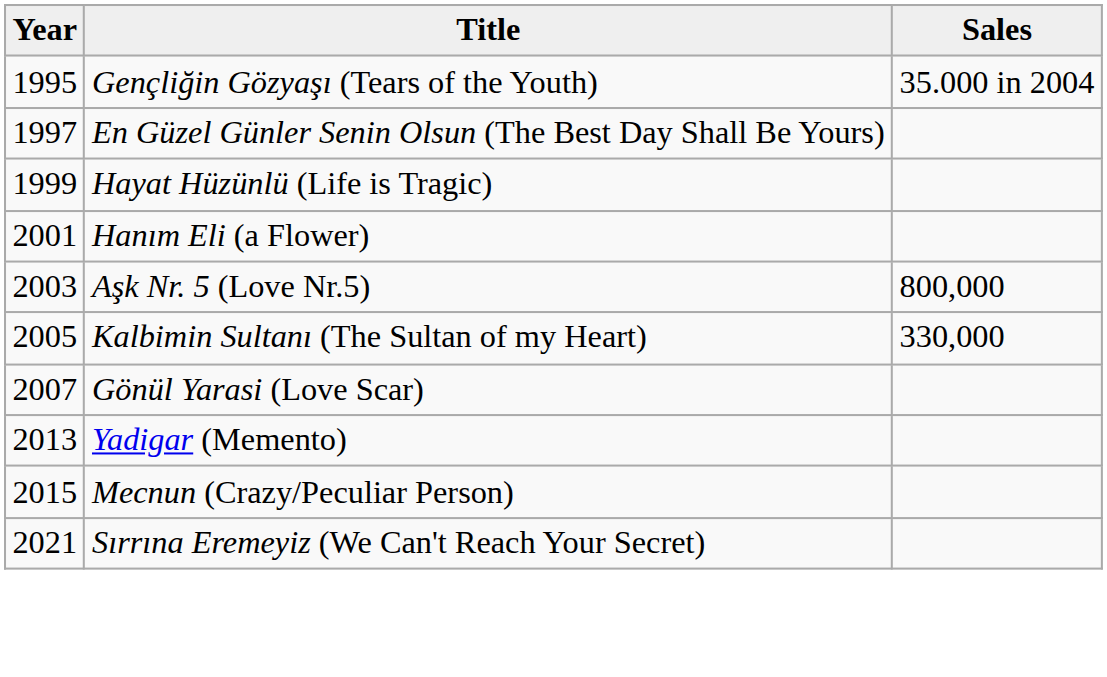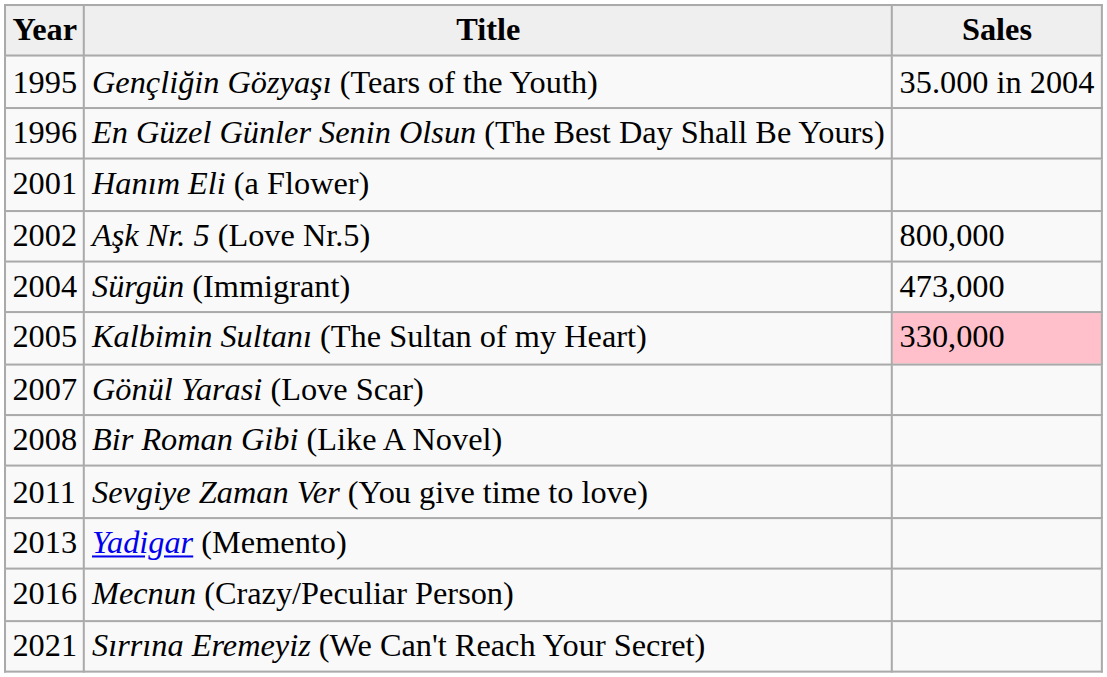 <table class="wikitable">
 <tr>
 <th style="background:#efefef;">Year</th>
 <th style="background:#efefef;">Title</th>
 <th style="background:#efefef;">Sales</th>
 </tr>
 <tr>
 <td>1995</td>
 <td><em>Gençliğin Gözyaşı</em> (Tears of the Youth)</td>
 <td>35.000 in 2004</td>
 </tr>
 <tr>
-<td>1997</td>
+<td>1996</td>
 <td><em>En Güzel Günler Senin Olsun</em> (The Best Day Shall Be Yours)</td>
-<td></td>
-</tr>
-<tr>
-<td>1999</td>
-<td><em>Hayat Hüzünlü</em> (Life is Tragic)</td>
 <td></td>
 </tr>
 <tr>
 <td>2001</td>
 <td><em>Hanım Eli</em> (a Flower)</td>
 <td></td>
 </tr>
 <tr>
-<td>2003</td>
+<td>2002</td>
 <td><em>Aşk Nr. 5</em> (Love Nr.5)</td>
 <td>800,000</td>
 </tr>
 <tr>
+<td>2004</td>
+<td><em>Sürgün</em> (Immigrant)</td>
+<td>473,000</td>
+</tr>
+<tr>
 <td>2005</td>
 <td><em>Kalbimin Sultanı</em> (The Sultan of my Heart)</td>
-<td>330,000</td>
+<td style="background: pink;">330,000</td>
 </tr>
 <tr>
 <td>2007</td>
 <td><em>Gönül Yarasi</em> (Love Scar)</td>
+<td></td>
+</tr>
+<tr>
+<td>2008</td>
+<td><em>Bir Roman Gibi</em> (Like A Novel)</td>
+<td></td>
+</tr>
+<tr>
+<td>2011</td>
+<td><em>Sevgiye Zaman Ver</em> (You give time to love)</td>
 <td></td>
 </tr>
 <tr>
 <td>2013</td>
 <td><em><a href='#'>Yadigar</a></em> (Memento)</td>
 <td></td>
 </tr>
 <tr>
-<td>2015</td>
+<td>2016</td>
 <td><em>Mecnun</em> (Crazy/Peculiar Person)</td>
 <td></td>
 </tr>
 <tr>
 <td>2021</td>
 <td><em>Sırrına Eremeyiz</em> (We Can't Reach Your Secret)</td>
 <td></td>
 </tr>
 </table>
